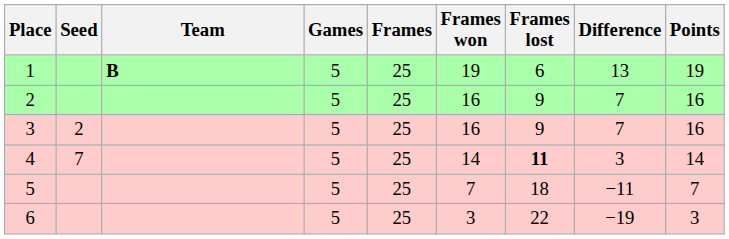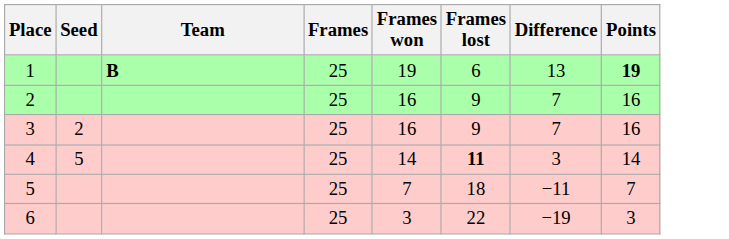 <table class="wikitable" style="text-align: center;">
 <tr>
 <th width=20>Place</th>
 <th width=20>Seed</th>
 <th width=165>Team</th>
-<th width=20>Games</th>
 <th width=20>Frames</th>
 <th width=20>Frames won</th>
 <th width=20>Frames lost</th>
 <th width=20>Difference</th>
 <th width=20>Points</th>
 </tr>
 <tr style="background:#aaffaa;">
 <td>1</td>
 <td></td>
 <td style="text-align:left;"><strong> B</strong></td>
-<td>5</td>
 <td>25</td>
 <td>19</td>
 <td>6</td>
 <td>13</td>
-<td>19</td>
+<td><strong>19</strong></td>
 </tr>
 <tr style="background:#aaffaa;">
 <td>2</td>
 <td></td>
 <td style="text-align:left;"><strong></strong></td>
-<td>5</td>
 <td>25</td>
 <td>16</td>
 <td>9</td>
 <td>7</td>
 <td>16</td>
 </tr>
 <tr style="background:#fcc;">
 <td>3</td>
 <td>2</td>
 <td style="text-align:left;"></td>
-<td>5</td>
 <td>25</td>
 <td>16</td>
 <td>9</td>
 <td>7</td>
 <td>16</td>
 </tr>
 <tr style="background:#fcc;">
 <td>4</td>
-<td>7</td>
+<td>5</td>
 <td style="text-align:left;"></td>
-<td>5</td>
 <td>25</td>
 <td>14</td>
 <td><strong>11</strong></td>
 <td>3</td>
 <td>14</td>
 </tr>
 <tr style="background:#fcc;">
 <td>5</td>
 <td></td>
 <td style="text-align:left;"></td>
-<td>5</td>
 <td>25</td>
 <td>7</td>
 <td>18</td>
 <td>−11</td>
 <td>7</td>
 </tr>
 <tr style="background:#fcc;">
 <td>6</td>
 <td></td>
 <td style="text-align:left;"></td>
-<td>5</td>
 <td>25</td>
 <td>3</td>
 <td>22</td>
 <td>−19</td>
 <td>3</td>
 </tr>
 </table>
